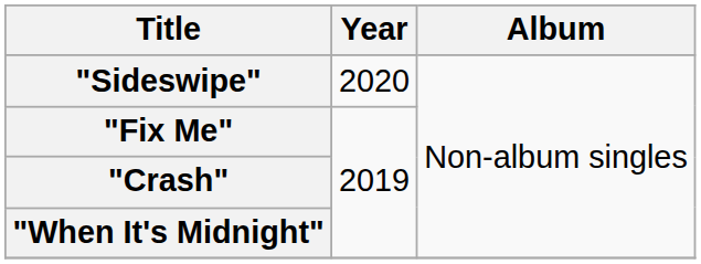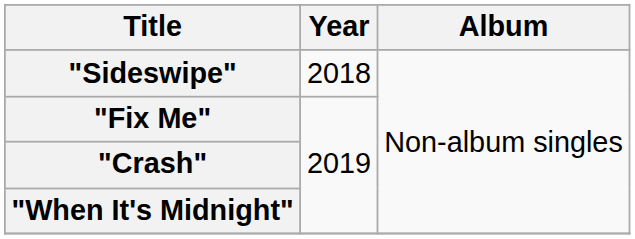 <table class="wikitable plainrowheaders" style=text-align:center;>
 <tr>
 <th scope="col">Title</th>
 <th scope="col">Year</th>
 <th scope="col">Album</th>
 </tr>
 <tr>
 <th scope="row">"Sideswipe"</th>
-<td>2020</td>
+<td>2018</td>
 <td style="text-align:left;" rowspan="4">Non-album singles</td>
 </tr>
 <tr>
 <th scope="row">"Fix Me"</th>
 <td rowspan="3">2019</td>
 </tr>
 <tr>
 <th scope="row">"Crash"</th>
 </tr>
 <tr>
 <th scope="row">"When It's Midnight"</th>
 </tr>
 <tr>
 </tr>
 </table>
